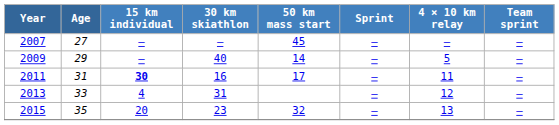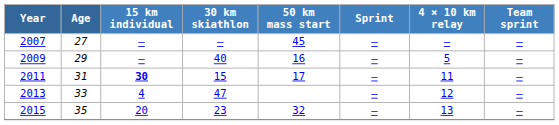 <table class="wikitable" style="font-size:95%; text-align:center; border:grey solid 1px; border-collapse:collapse; background:#ffffff;">
 <tr>
 <th style="background-color:#369; color:white; width:60px;"> Year </th>
 <th style="background-color:#369; color:white; width:40px;"> Age </th>
 <th style="background-color:#4180be; color:white; width:75px;"> 15 km <br> individual </th>
 <th style="background-color:#4180be; color:white; width:75px;"> 30 km <br> skiathlon </th>
 <th style="background-color:#4180be; color:white; width:75px;"> 50 km <br> mass start </th>
 <th style="background-color:#4180be; color:white; width:75px;"> Sprint </th>
 <th style="background-color:#4180be; color:white; width:75px;"> 4 × 10 km <br> relay </th>
 <th style="background-color:#4180be; color:white; width:75px;"> Team <br> sprint </th>
 </tr>
 <tr>
 <td><a href='#'>2007</a></td>
 <td><em>27</em></td>
 <td><a href='#'>—</a></td>
 <td><a href='#'>—</a></td>
 <td><a href='#'>45</a></td>
 <td><a href='#'>—</a></td>
 <td><a href='#'>—</a></td>
 <td><a href='#'>—</a></td>
 </tr>
 <tr>
 <td><a href='#'>2009</a></td>
 <td><em>29</em></td>
 <td><a href='#'>—</a></td>
 <td><a href='#'>40</a></td>
-<td><a href='#'>14</a></td>
+<td><a href='#'>16</a></td>
 <td><a href='#'>—</a></td>
 <td><a href='#'>5</a></td>
 <td><a href='#'>—</a></td>
 </tr>
 <tr>
 <td><a href='#'>2011</a></td>
 <td><em>31</em></td>
 <td><strong><a href='#'>30</a></strong></td>
-<td><a href='#'>16</a></td>
+<td><a href='#'>15</a></td>
 <td><a href='#'>17</a></td>
 <td><a href='#'>—</a></td>
 <td><a href='#'>11</a></td>
 <td><a href='#'>—</a></td>
 </tr>
 <tr>
 <td><a href='#'>2013</a></td>
 <td><em>33</em></td>
 <td><a href='#'>4</a></td>
-<td><a href='#'>31</a></td>
+<td><a href='#'>47</a></td>
 <td><a href='#'></a></td>
 <td><a href='#'>—</a></td>
 <td><a href='#'>12</a></td>
 <td><a href='#'>—</a></td>
 </tr>
 <tr>
 <td><a href='#'>2015</a></td>
 <td><em>35</em></td>
 <td><a href='#'>20</a></td>
 <td><a href='#'>23</a></td>
 <td><a href='#'>32</a></td>
 <td><a href='#'>—</a></td>
 <td><a href='#'>13</a></td>
 <td><a href='#'>—</a></td>
 </tr>
 <tr>
 </tr>
 </table>
